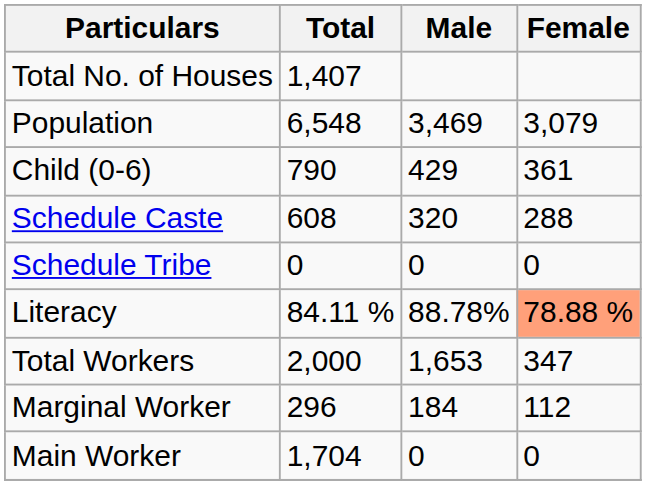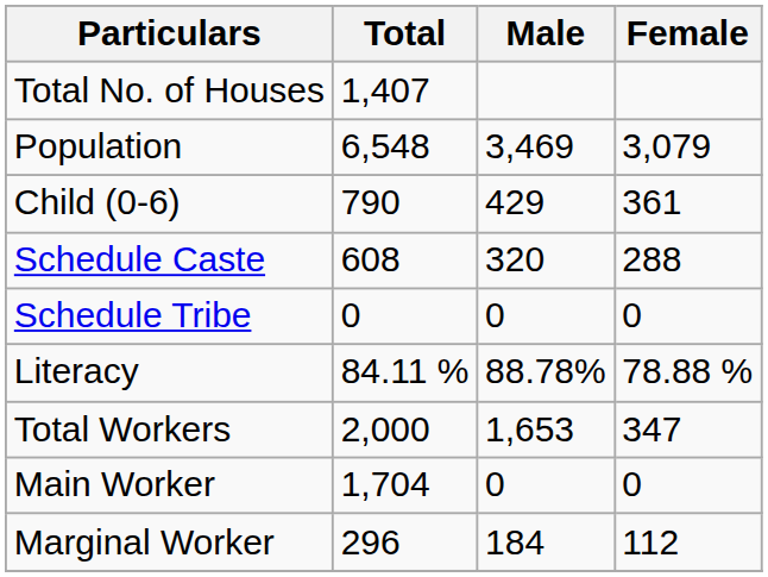 <table class="wikitable sortable">
 <tr>
 <th>Particulars</th>
 <th>Total</th>
 <th>Male</th>
 <th>Female</th>
 </tr>
 <tr>
 <td>Total No. of Houses</td>
 <td>1,407</td>
 <td></td>
 <td></td>
 </tr>
 <tr>
 <td>Population</td>
 <td>6,548</td>
 <td>3,469</td>
 <td>3,079</td>
 </tr>
 <tr>
 <td>Child (0-6)</td>
 <td>790</td>
 <td>429</td>
 <td>361</td>
 </tr>
 <tr>
 <td><a href='#'>Schedule Caste</a></td>
 <td>608</td>
 <td>320</td>
 <td>288</td>
 </tr>
 <tr>
 <td><a href='#'>Schedule Tribe</a></td>
 <td>0</td>
 <td>0</td>
 <td>0</td>
 </tr>
 <tr>
 <td>Literacy</td>
 <td>84.11      %</td>
 <td>88.78%</td>
-<td style="background: lightsalmon;">78.88   %</td>
+<td>78.88   %</td>
 </tr>
 <tr>
 <td>Total Workers</td>
 <td>2,000</td>
 <td>1,653</td>
 <td>347</td>
 </tr>
 <tr>
+<td>Main Worker</td>
+<td>1,704</td>
+<td>0</td>
+<td>0</td>
+</tr>
+<tr>
 <td>Marginal Worker</td>
 <td>296</td>
 <td>184</td>
 <td>112</td>
 </tr>
 <tr>
-<td>Main Worker</td>
-<td>1,704</td>
-<td>0</td>
-<td>0</td>
-</tr>
-<tr>
 </tr>
 </table>
